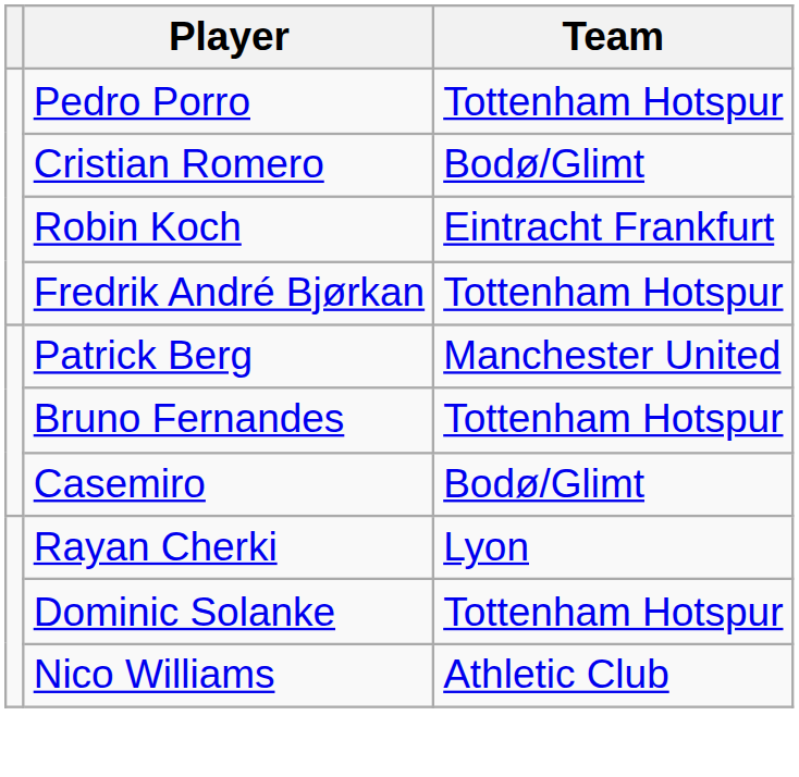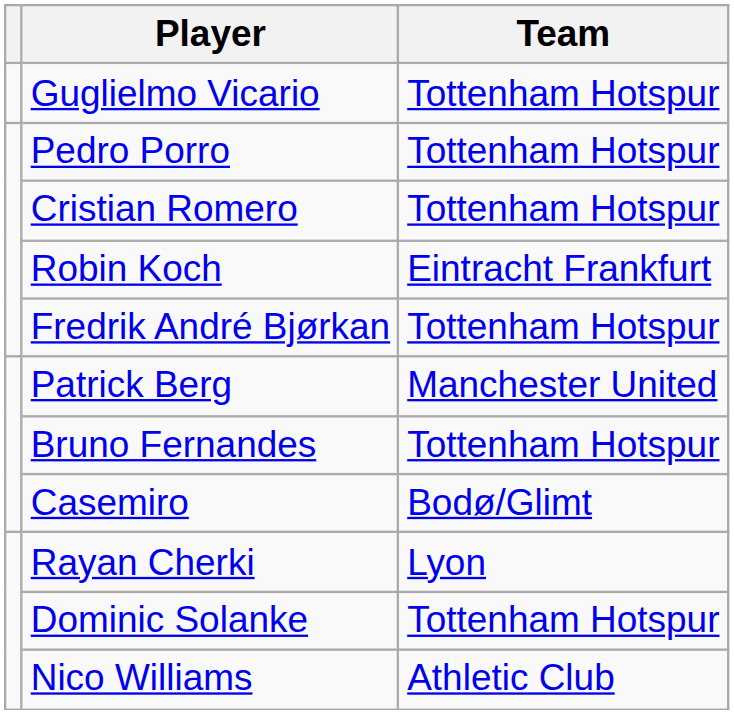 <table class="wikitable" style="text-align:center">
 <tr>
 <th></th>
 <th>Player</th>
 <th>Team</th>
+</tr>
+<tr>
+<td></td>
+<td align=left> <a href='#'>Guglielmo Vicario</a></td>
+<td align=left> <a href='#'>Tottenham Hotspur</a></td>
 </tr>
 <tr>
 <td rowspan=4></td>
 <td align=left> <a href='#'>Pedro Porro</a></td>
 <td align=left> <a href='#'>Tottenham Hotspur</a></td>
 </tr>
 <tr>
 <td align=left> <a href='#'>Cristian Romero</a></td>
-<td align=left> <a href='#'>Bodø/Glimt</a></td>
+<td align=left> <a href='#'>Tottenham Hotspur</a></td>
 </tr>
 <tr>
 <td align=left> <a href='#'>Robin Koch</a></td>
 <td align=left> <a href='#'>Eintracht Frankfurt</a></td>
 </tr>
 <tr>
 <td align=left> <a href='#'>Fredrik André Bjørkan</a></td>
 <td align=left> <a href='#'>Tottenham Hotspur</a></td>
 </tr>
 <tr>
 <td rowspan=3></td>
 <td align=left> <a href='#'>Patrick Berg</a></td>
 <td align=left> <a href='#'>Manchester United</a></td>
 </tr>
 <tr>
 <td align=left> <a href='#'>Bruno Fernandes</a></td>
 <td align=left> <a href='#'>Tottenham Hotspur</a></td>
 </tr>
 <tr>
 <td align=left> <a href='#'>Casemiro</a></td>
 <td align=left> <a href='#'>Bodø/Glimt</a></td>
 </tr>
 <tr>
 <td rowspan=3></td>
 <td align=left> <a href='#'>Rayan Cherki</a></td>
 <td align=left> <a href='#'>Lyon</a></td>
 </tr>
 <tr>
 <td align=left> <a href='#'>Dominic Solanke</a></td>
 <td align=left> <a href='#'>Tottenham Hotspur</a></td>
 </tr>
 <tr>
 <td align=left> <a href='#'>Nico Williams</a></td>
 <td align=left> <a href='#'>Athletic Club</a></td>
 </tr>
 </table>
